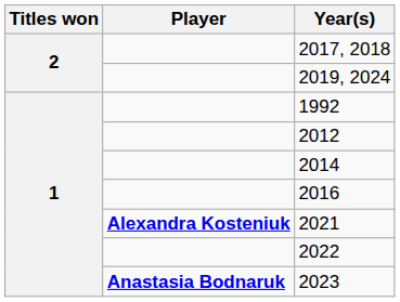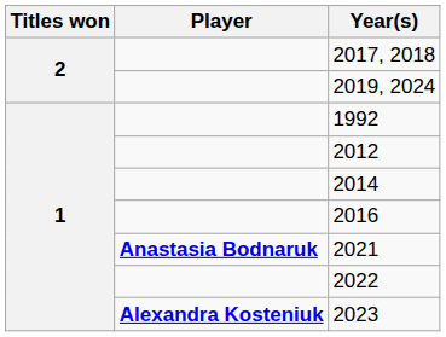 <table class="wikitable">
 <tr>
 <th>Titles won</th>
 <th>Player</th>
 <th>Year(s)</th>
 </tr>
 <tr>
 <th rowspan="2">2</th>
 <td></td>
 <td>2017, 2018</td>
 </tr>
 <tr>
 <td></td>
 <td>2019, 2024</td>
 </tr>
 <tr>
 <th rowspan="7">1</th>
 <td></td>
 <td>1992</td>
 </tr>
 <tr>
 <td></td>
 <td>2012</td>
 </tr>
 <tr>
 <td></td>
 <td>2014</td>
 </tr>
 <tr>
 <td></td>
 <td>2016</td>
 </tr>
 <tr>
-<td> <strong><a href='#'>Alexandra Kosteniuk</a></strong> </td>
+<td> <strong><a href='#'>Anastasia Bodnaruk</a></strong> </td>
 <td>2021</td>
 </tr>
 <tr>
 <td></td>
 <td>2022</td>
 </tr>
 <tr>
-<td> <strong><a href='#'>Anastasia Bodnaruk</a></strong> </td>
+<td> <strong><a href='#'>Alexandra Kosteniuk</a></strong> </td>
 <td>2023</td>
 </tr>
 </table>
